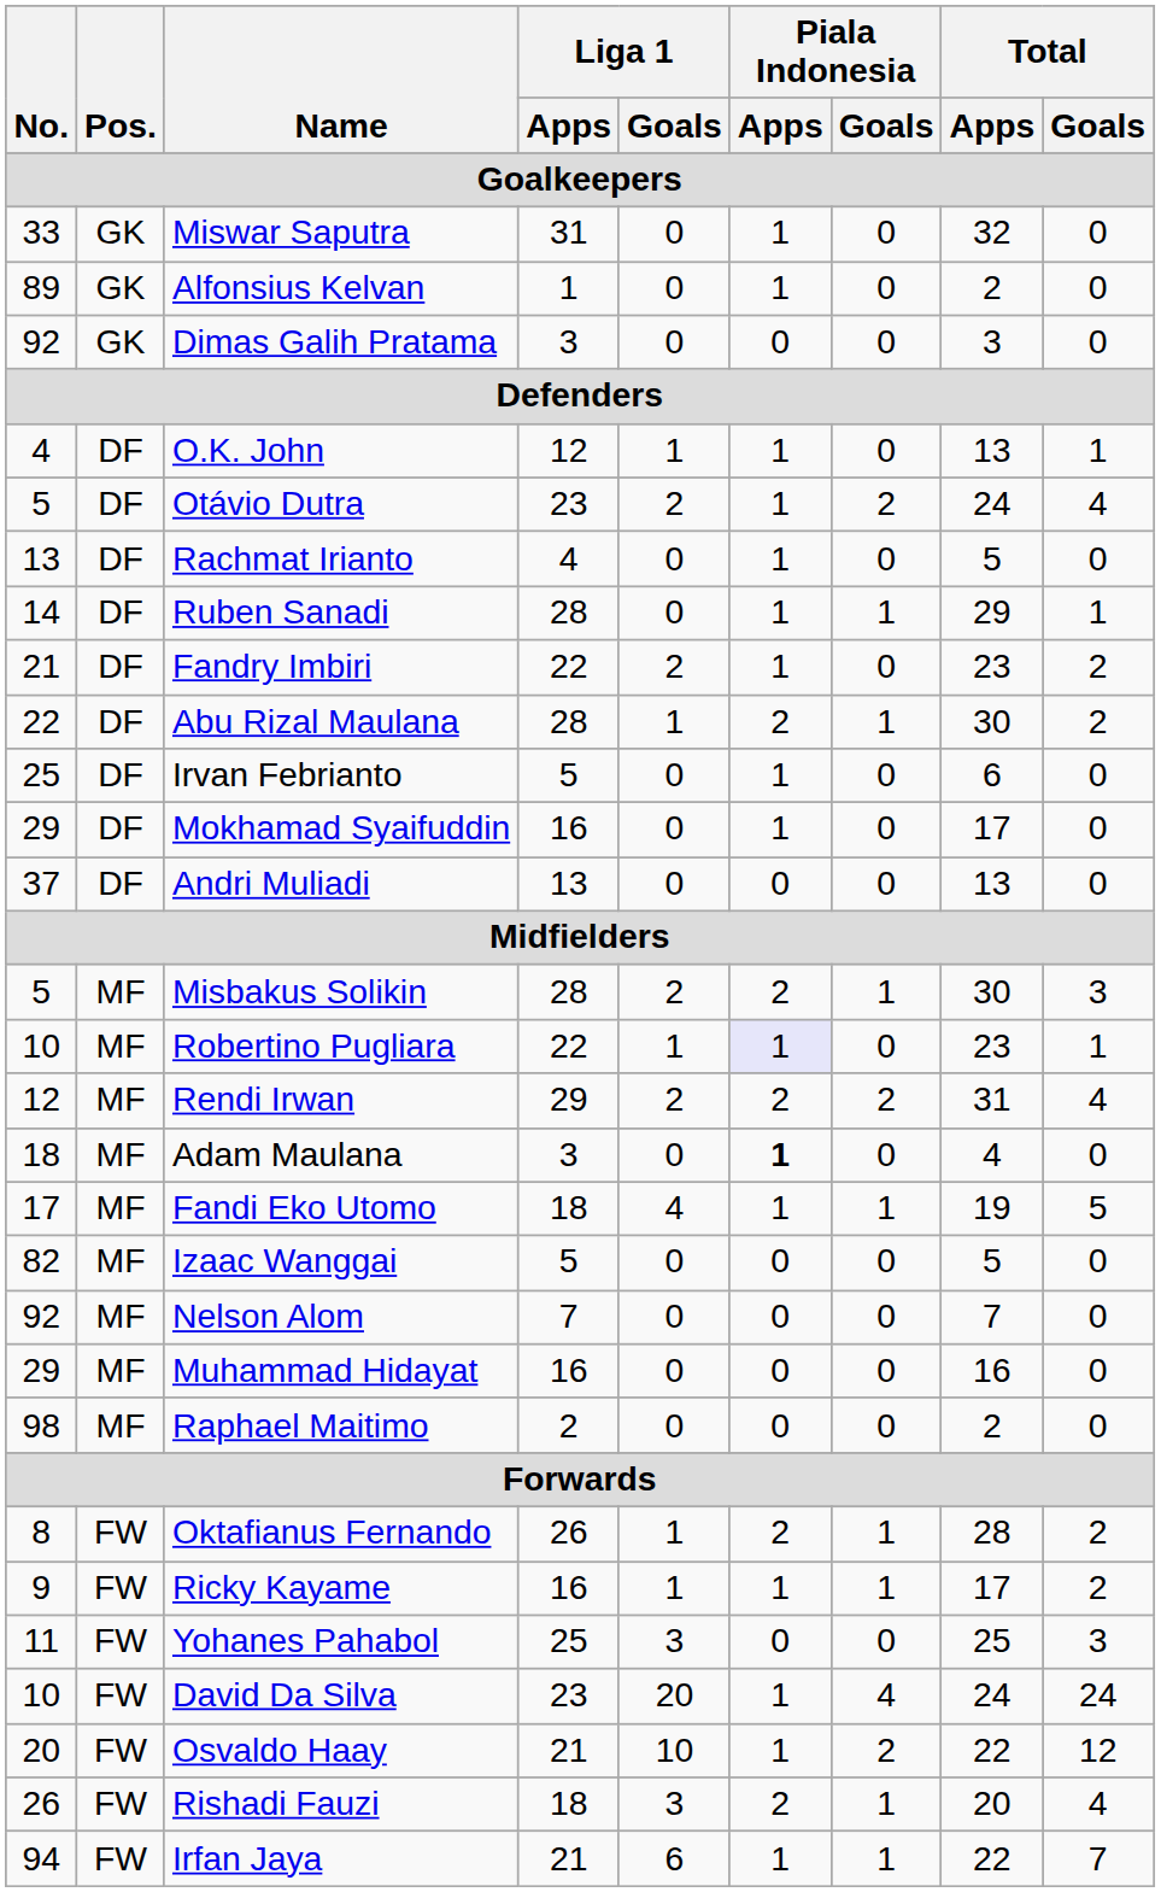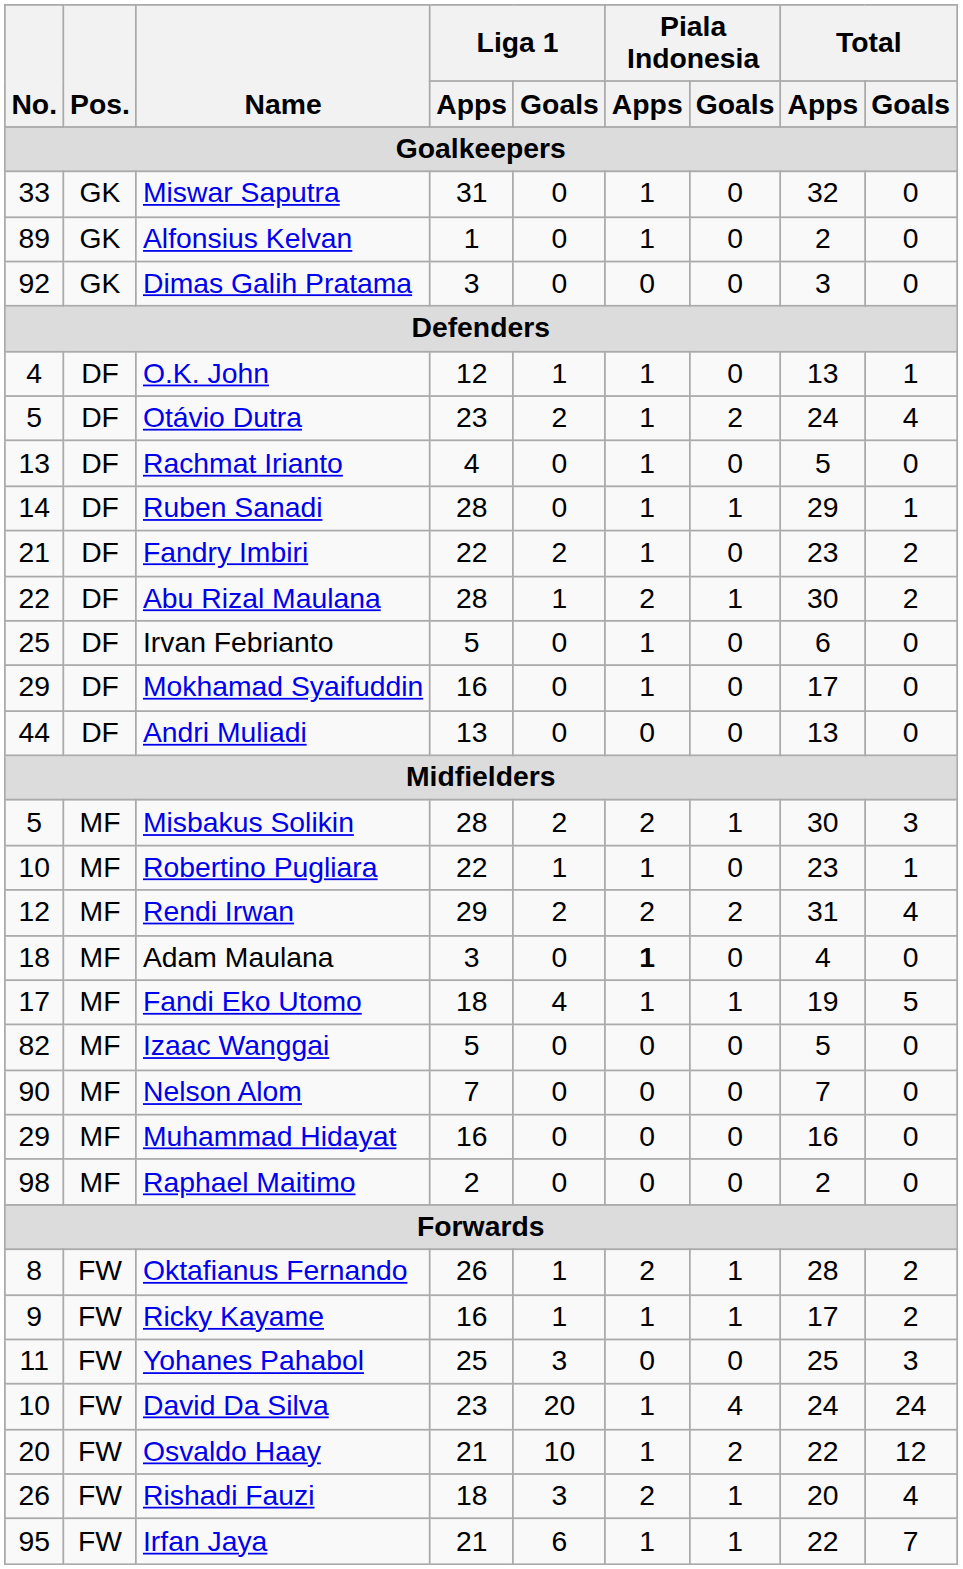 <table class="wikitable" style="text-align:center">
 <tr>
 <th rowspan="2" style="vertical-align:bottom;">No.</th>
 <th rowspan="2" style="vertical-align:bottom;">Pos.</th>
 <th rowspan="2" style="vertical-align:bottom;">Name</th>
 <th colspan="2" style="width:85px;">Liga 1</th>
 <th colspan="2" style="width:85px;">Piala Indonesia</th>
 <th colspan="2" style="width:85px;">Total</th>
 </tr>
 <tr>
 <th>Apps</th>
 <th>Goals</th>
 <th>Apps</th>
 <th>Goals</th>
 <th>Apps</th>
 <th>Goals</th>
 </tr>
 <tr>
 <th colspan=14 style=background:#dcdcdc; text-align:center>Goalkeepers</th>
 </tr>
 <tr>
 <td>33</td>
 <td>GK</td>
 <td align="left"> <a href='#'>Miswar Saputra</a></td>
 <td>31</td>
 <td>0</td>
 <td>1</td>
 <td>0</td>
 <td>32</td>
 <td>0</td>
 </tr>
 <tr>
 <td>89</td>
 <td>GK</td>
 <td align="left"> <a href='#'>Alfonsius Kelvan</a></td>
 <td>1</td>
 <td>0</td>
 <td>1</td>
 <td>0</td>
 <td>2</td>
 <td>0</td>
 </tr>
 <tr>
 <td>92</td>
 <td>GK</td>
 <td align="left"> <a href='#'>Dimas Galih Pratama</a></td>
 <td>3</td>
 <td>0</td>
 <td>0</td>
 <td>0</td>
 <td>3</td>
 <td>0</td>
 </tr>
 <tr>
 <th colspan=14 style=background:#dcdcdc; text-align:center>Defenders</th>
 </tr>
 <tr>
 <td>4</td>
 <td>DF</td>
 <td align="left"> <a href='#'>O.K. John</a></td>
 <td>12</td>
 <td>1</td>
 <td>1</td>
 <td>0</td>
 <td>13</td>
 <td>1</td>
 </tr>
 <tr>
 <td>5</td>
 <td>DF</td>
 <td align="left"> <a href='#'>Otávio Dutra</a></td>
 <td>23</td>
 <td>2</td>
 <td>1</td>
 <td>2</td>
 <td>24</td>
 <td>4</td>
 </tr>
 <tr>
 <td>13</td>
 <td>DF</td>
 <td align="left"> <a href='#'>Rachmat Irianto</a></td>
 <td>4</td>
 <td>0</td>
 <td>1</td>
 <td>0</td>
 <td>5</td>
 <td>0</td>
 </tr>
 <tr>
 <td>14</td>
 <td>DF</td>
 <td align="left"> <a href='#'>Ruben Sanadi</a></td>
 <td>28</td>
 <td>0</td>
 <td>1</td>
 <td>1</td>
 <td>29</td>
 <td>1</td>
 </tr>
 <tr>
 <td>21</td>
 <td>DF</td>
 <td align="left"> <a href='#'>Fandry Imbiri</a></td>
 <td>22</td>
 <td>2</td>
 <td>1</td>
 <td>0</td>
 <td>23</td>
 <td>2</td>
 </tr>
 <tr>
 <td>22</td>
 <td>DF</td>
 <td align="left"> <a href='#'>Abu Rizal Maulana</a></td>
 <td>28</td>
 <td>1</td>
 <td>2</td>
 <td>1</td>
 <td>30</td>
 <td>2</td>
 </tr>
 <tr>
 <td>25</td>
 <td>DF</td>
 <td align="left"> Irvan Febrianto</td>
 <td>5</td>
 <td>0</td>
 <td>1</td>
 <td>0</td>
 <td>6</td>
 <td>0</td>
 </tr>
 <tr>
 <td>29</td>
 <td>DF</td>
 <td align="left"> <a href='#'>Mokhamad Syaifuddin</a></td>
 <td>16</td>
 <td>0</td>
 <td>1</td>
 <td>0</td>
 <td>17</td>
 <td>0</td>
 </tr>
 <tr>
-<td>37</td>
+<td>44</td>
 <td>DF</td>
 <td align="left"> <a href='#'>Andri Muliadi</a></td>
 <td>13</td>
 <td>0</td>
 <td>0</td>
 <td>0</td>
 <td>13</td>
 <td>0</td>
 </tr>
 <tr>
 <th colspan=14 style=background:#dcdcdc; text-align:center>Midfielders</th>
 </tr>
 <tr>
 <td>5</td>
 <td>MF</td>
 <td align="left"> <a href='#'>Misbakus Solikin</a></td>
 <td>28</td>
 <td>2</td>
 <td>2</td>
 <td>1</td>
 <td>30</td>
 <td>3</td>
 </tr>
 <tr>
 <td>10</td>
 <td>MF</td>
 <td align="left"> <a href='#'>Robertino Pugliara</a></td>
 <td>22</td>
 <td>1</td>
-<td style="background: lavender;">1</td>
+<td>1</td>
 <td>0</td>
 <td>23</td>
 <td>1</td>
 </tr>
 <tr>
 <td>12</td>
 <td>MF</td>
 <td align="left"> <a href='#'>Rendi Irwan</a></td>
 <td>29</td>
 <td>2</td>
 <td>2</td>
 <td>2</td>
 <td>31</td>
 <td>4</td>
 </tr>
 <tr>
 <td>18</td>
 <td>MF</td>
 <td align="left"> Adam Maulana</td>
 <td>3</td>
 <td>0</td>
 <td><strong>1</strong></td>
 <td>0</td>
 <td>4</td>
 <td>0</td>
 </tr>
 <tr>
 <td>17</td>
 <td>MF</td>
 <td align="left"> <a href='#'>Fandi Eko Utomo</a></td>
 <td>18</td>
 <td>4</td>
 <td>1</td>
 <td>1</td>
 <td>19</td>
 <td>5</td>
 </tr>
 <tr>
 <td>82</td>
 <td>MF</td>
 <td align="left"> <a href='#'>Izaac Wanggai</a></td>
 <td>5</td>
 <td>0</td>
 <td>0</td>
 <td>0</td>
 <td>5</td>
 <td>0</td>
 </tr>
 <tr>
-<td>92</td>
+<td>90</td>
 <td>MF</td>
 <td align="left"> <a href='#'>Nelson Alom</a></td>
 <td>7</td>
 <td>0</td>
 <td>0</td>
 <td>0</td>
 <td>7</td>
 <td>0</td>
 </tr>
 <tr>
 <td>29</td>
 <td>MF</td>
 <td align="left"> <a href='#'>Muhammad Hidayat</a></td>
 <td>16</td>
 <td>0</td>
 <td>0</td>
 <td>0</td>
 <td>16</td>
 <td>0</td>
 </tr>
 <tr>
 <td>98</td>
 <td>MF</td>
 <td align="left"> <a href='#'>Raphael Maitimo</a></td>
 <td>2</td>
 <td>0</td>
 <td>0</td>
 <td>0</td>
 <td>2</td>
 <td>0</td>
 </tr>
 <tr>
 <th colspan=14 style=background:#dcdcdc; text-align:center>Forwards</th>
 </tr>
 <tr>
 <td>8</td>
 <td>FW</td>
 <td align="left"> <a href='#'>Oktafianus Fernando</a></td>
 <td>26</td>
 <td>1</td>
 <td>2</td>
 <td>1</td>
 <td>28</td>
 <td>2</td>
 </tr>
 <tr>
 <td>9</td>
 <td>FW</td>
 <td align="left"> <a href='#'>Ricky Kayame</a></td>
 <td>16</td>
 <td>1</td>
 <td>1</td>
 <td>1</td>
 <td>17</td>
 <td>2</td>
 </tr>
 <tr>
 <td>11</td>
 <td>FW</td>
 <td align="left"> <a href='#'>Yohanes Pahabol</a></td>
 <td>25</td>
 <td>3</td>
 <td>0</td>
 <td>0</td>
 <td>25</td>
 <td>3</td>
 </tr>
 <tr>
 <td>10</td>
 <td>FW</td>
 <td align="left"> <a href='#'>David Da Silva</a></td>
 <td>23</td>
 <td>20</td>
 <td>1</td>
 <td>4</td>
 <td>24</td>
 <td>24</td>
 </tr>
 <tr>
 <td>20</td>
 <td>FW</td>
 <td align="left"> <a href='#'>Osvaldo Haay</a></td>
 <td>21</td>
 <td>10</td>
 <td>1</td>
 <td>2</td>
 <td>22</td>
 <td>12</td>
 </tr>
 <tr>
 <td>26</td>
 <td>FW</td>
 <td align="left"> <a href='#'>Rishadi Fauzi</a></td>
 <td>18</td>
 <td>3</td>
 <td>2</td>
 <td>1</td>
 <td>20</td>
 <td>4</td>
 </tr>
 <tr>
-<td>94</td>
+<td>95</td>
 <td>FW</td>
 <td align="left"> <a href='#'>Irfan Jaya</a></td>
 <td>21</td>
 <td>6</td>
 <td>1</td>
 <td>1</td>
 <td>22</td>
 <td>7</td>
 </tr>
 </table>
